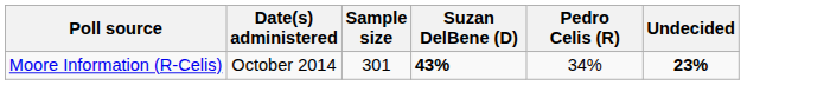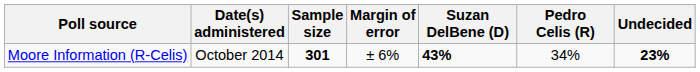 <table class="wikitable">
 <tr>
 <th>Poll source</th>
 <th>Date(s)<br>administered</th>
 <th>Sample<br>size</th>
+<th>Margin of<br>error</th>
 <th style="width:100px;">Suzan<br>DelBene (D)</th>
 <th style="width:100px;">Pedro<br>Celis (R)</th>
 <th>Undecided</th>
 </tr>
 <tr>
 <td><a href='#'>Moore Information (R-Celis)</a></td>
 <td align=center>October 2014</td>
-<td align=center>301</td>
+<td align=center><strong>301</strong></td>
+<td align=center>± 6%</td>
 <td><strong>43%</strong></td>
 <td align=center>34%</td>
 <td align=center><strong>23%</strong></td>
 </tr>
 </table>
